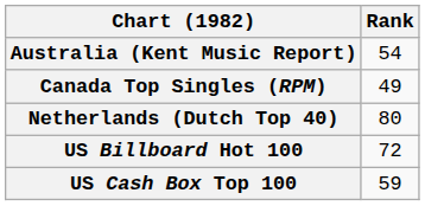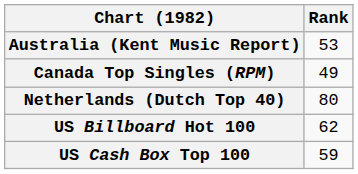 <table class="wikitable sortable plainrowheaders">
 <tr>
 <th scope="col">Chart (1982)</th>
 <th scope="col">Rank</th>
 </tr>
 <tr>
 <th scope="row">Australia (Kent Music Report)</th>
-<td style="text-align:center;">54</td>
+<td style="text-align:center;">53</td>
 </tr>
 <tr>
 <th scope="row">Canada Top Singles (<em>RPM</em>)</th>
 <td style="text-align:center;">49</td>
 </tr>
 <tr>
 <th scope="row">Netherlands (Dutch Top 40)</th>
 <td style="text-align:center;">80</td>
 </tr>
 <tr>
 <th scope="row">US <em>Billboard</em> Hot 100</th>
-<td style="text-align:center;">72</td>
+<td style="text-align:center;">62</td>
 </tr>
 <tr>
 <th scope="row">US <em>Cash Box</em> Top 100</th>
 <td style="text-align:center;">59</td>
 </tr>
 </table>
